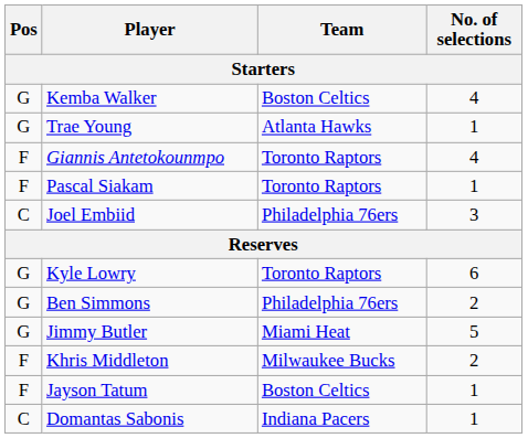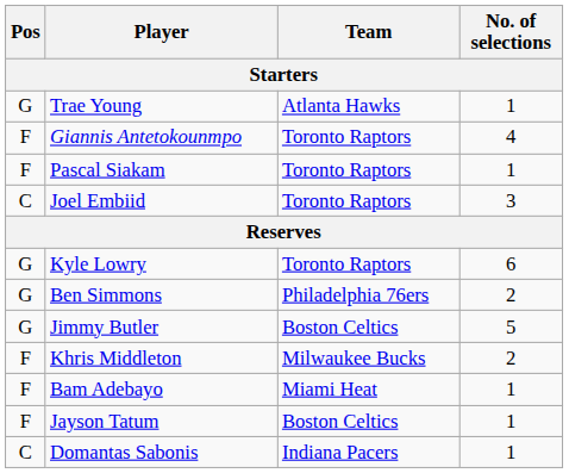 <table class="wikitable" style="text-align:center">
 <tr>
 <th scope="col" width="25px">Pos</th>
 <th scope="col" width="180px">Player</th>
 <th scope="col" width="140px">Team</th>
 <th scope="col" width="75px">No. of selections</th>
 </tr>
 <tr>
 <th scope="col" colspan="4">Starters</th>
-</tr>
-<tr>
-<td>G</td>
-<td style="text-align:left"><a href='#'>Kemba Walker</a></td>
-<td style="text-align:left"><a href='#'>Boston Celtics</a></td>
-<td>4</td>
 </tr>
 <tr>
 <td>G</td>
 <td style="text-align:left"><a href='#'>Trae Young</a></td>
 <td style="text-align:left"><a href='#'>Atlanta Hawks</a></td>
 <td>1</td>
 </tr>
 <tr>
 <td>F</td>
 <td style="text-align:left"><em><a href='#'>Giannis Antetokounmpo</a></em></td>
 <td style="text-align:left"><a href='#'>Toronto Raptors</a></td>
 <td>4</td>
 </tr>
 <tr>
 <td>F</td>
 <td style="text-align:left"><a href='#'>Pascal Siakam</a></td>
 <td style="text-align:left"><a href='#'>Toronto Raptors</a></td>
 <td>1</td>
 </tr>
 <tr>
 <td>C</td>
 <td style="text-align:left"><a href='#'>Joel Embiid</a></td>
-<td style="text-align:left"><a href='#'>Philadelphia 76ers</a></td>
+<td style="text-align:left"><a href='#'>Toronto Raptors</a></td>
 <td>3</td>
 </tr>
 <tr>
 <th scope="col" colspan="4">Reserves</th>
 </tr>
 <tr>
 <td>G</td>
 <td style="text-align:left"><a href='#'>Kyle Lowry</a></td>
 <td style="text-align:left"><a href='#'>Toronto Raptors</a></td>
 <td>6</td>
 </tr>
 <tr>
 <td>G</td>
 <td style="text-align:left"><a href='#'>Ben Simmons</a></td>
 <td style="text-align:left"><a href='#'>Philadelphia 76ers</a></td>
 <td>2</td>
 </tr>
 <tr>
 <td>G</td>
 <td style="text-align:left"><a href='#'>Jimmy Butler</a></td>
-<td style="text-align:left"><a href='#'>Miami Heat</a></td>
+<td style="text-align:left"><a href='#'>Boston Celtics</a></td>
 <td>5</td>
 </tr>
 <tr>
 <td>F</td>
 <td style="text-align:left"><a href='#'>Khris Middleton</a></td>
 <td style="text-align:left"><a href='#'>Milwaukee Bucks</a></td>
 <td>2</td>
+</tr>
+<tr>
+<td>F</td>
+<td style="text-align:left"><a href='#'>Bam Adebayo</a></td>
+<td style="text-align:left"><a href='#'>Miami Heat</a></td>
+<td>1</td>
 </tr>
 <tr>
 <td>F</td>
 <td style="text-align:left"><a href='#'>Jayson Tatum</a></td>
 <td style="text-align:left"><a href='#'>Boston Celtics</a></td>
 <td>1</td>
 </tr>
 <tr>
 <td>C</td>
 <td style="text-align:left"><a href='#'>Domantas Sabonis</a></td>
 <td style="text-align:left"><a href='#'>Indiana Pacers</a></td>
 <td>1</td>
 </tr>
 </table>
